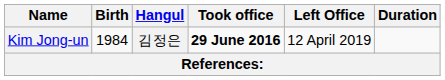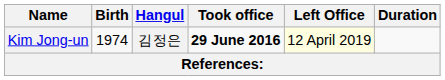 <table class="wikitable sortable">
 <tr>
 <th>Name</th>
 <th>Birth</th>
 <th class="unsortable"><a href='#'>Hangul</a></th>
 <th>Took office</th>
 <th>Left Office</th>
 <th>Duration</th>
 </tr>
 <tr>
 <th align="center" scope="row" style="font-weight:normal;"><a href='#'>Kim Jong-un</a></th>
-<td align="center">1984</td>
+<td align="center">1974</td>
 <th align="center" scope="row" style="font-weight:normal;">김정은</th>
 <td align="center"><strong>29 June 2016</strong></td>
-<td align="center">12 April 2019</td>
+<td align="center" style="background: lightyellow;">12 April 2019</td>
 <td align="center"></td>
 </tr>
 <tr>
 <th colspan="7" unsortable><strong>References:</strong><br></th>
 </tr>
 </table>
